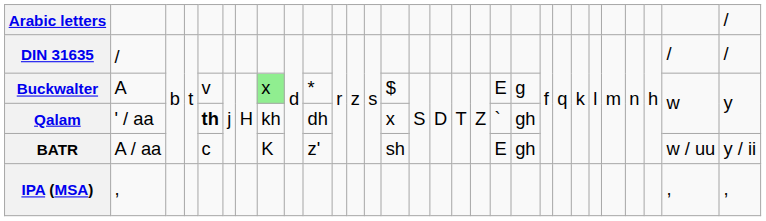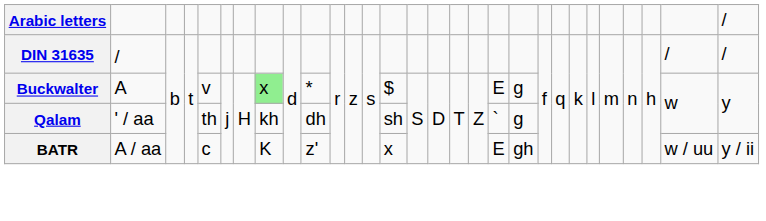 <table class="wikitable" style="font-size: 110%">
 <tr>
 <th><small><a href='#'>Arabic letters</a></small></th>
 <td></td>
 <td></td>
 <td></td>
 <td></td>
 <td></td>
 <td></td>
 <td></td>
 <td></td>
 <td></td>
 <td></td>
 <td></td>
 <td></td>
 <td></td>
 <td></td>
 <td></td>
 <td></td>
 <td></td>
 <td></td>
 <td></td>
 <td></td>
 <td></td>
 <td></td>
 <td></td>
 <td></td>
 <td></td>
 <td></td>
 <td></td>
 <td> / </td>
 </tr>
 <tr>
 <th><small><a href='#'>DIN 31635</a></small></th>
 <td><big><big></big></big> / </td>
 <td rowspan="4">b</td>
 <td rowspan="4">t</td>
 <td></td>
 <td></td>
 <td></td>
 <td></td>
 <td rowspan="4">d</td>
 <td></td>
 <td rowspan="4">r</td>
 <td rowspan="4">z</td>
 <td rowspan="4">s</td>
 <td></td>
 <td></td>
 <td></td>
 <td></td>
 <td></td>
 <td><big><big></big></big></td>
 <td></td>
 <td rowspan="4">f</td>
 <td rowspan="4">q</td>
 <td rowspan="4">k</td>
 <td rowspan="4">l</td>
 <td rowspan="4">m</td>
 <td rowspan="4">n</td>
 <td rowspan="4">h</td>
 <td> / </td>
 <td> / </td>
 </tr>
 <tr>
 <th><small><a href='#'>Buckwalter</a></small></th>
 <td>A</td>
 <td>v</td>
 <td rowspan="3">j</td>
 <td rowspan="3">H</td>
 <td style="background: lightgreen;">x</td>
 <td>*</td>
 <td>$</td>
 <td rowspan="3">S</td>
 <td rowspan="3">D</td>
 <td rowspan="3">T</td>
 <td rowspan="3">Z</td>
 <td>E</td>
 <td>g</td>
 <td rowspan="2">w</td>
 <td rowspan="2">y</td>
 </tr>
 <tr>
 <th><small><a href='#'>Qalam</a></small></th>
 <td>' / aa</td>
-<td><strong>th</strong></td>
+<td>th</td>
 <td>kh</td>
 <td>dh</td>
-<td>x</td>
+<td>sh</td>
 <td>`</td>
-<td>gh</td>
+<td>g</td>
 </tr>
 <tr>
 <th><small>BATR</small></th>
 <td>A / aa</td>
 <td>c</td>
 <td>K</td>
 <td>z'</td>
-<td>sh</td>
+<td>x</td>
 <td>E</td>
 <td>gh</td>
 <td>w / uu</td>
 <td>y / ii</td>
 </tr>
-<tr>
-<th><small><a href='#'>IPA</a> (<a href='#'>MSA</a>)</small></th>
-<td>, </td>
-<td></td>
-<td></td>
-<td></td>
-<td><br><br></td>
-<td></td>
-<td></td>
-<td></td>
-<td></td>
-<td></td>
-<td></td>
-<td></td>
-<td></td>
-<td></td>
-<td></td>
-<td></td>
-<td><br></td>
-<td></td>
-<td></td>
-<td></td>
-<td></td>
-<td></td>
-<td></td>
-<td></td>
-<td></td>
-<td></td>
-<td>, </td>
-<td>, </td>
-</tr>
 </table>
